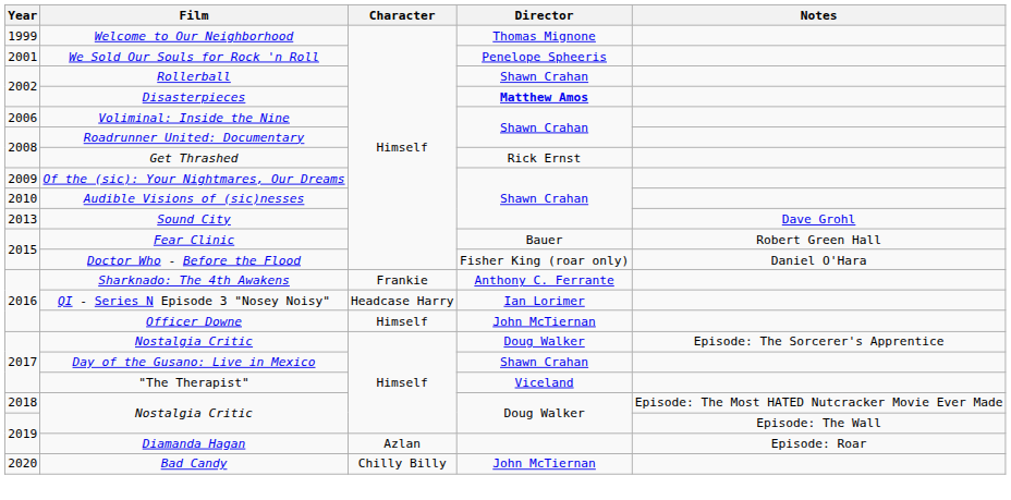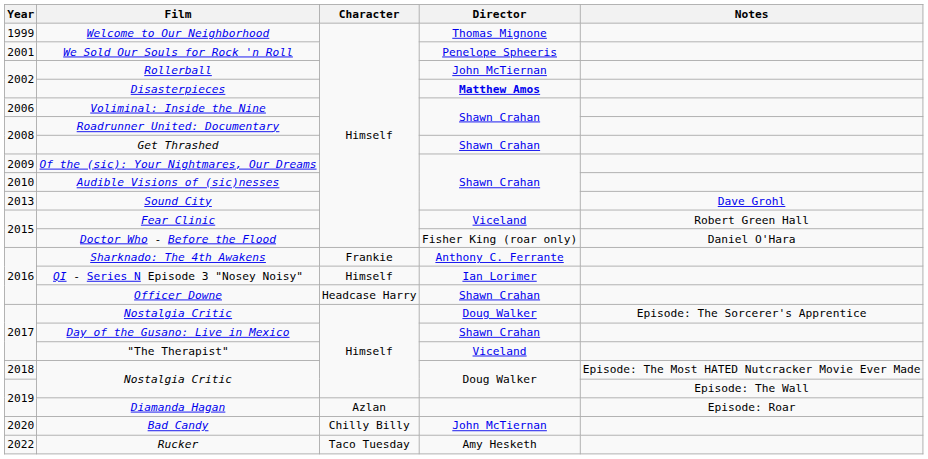 <table class="wikitable" style="text-align: center; font-size: 97%;">
 <tr>
 <th>Year</th>
 <th>Film</th>
 <th>Character</th>
 <th>Director</th>
 <th>Notes</th>
 </tr>
 <tr>
 <td>1999</td>
 <td><em><a href='#'>Welcome to Our Neighborhood</a></em></td>
 <td rowspan="12">Himself</td>
 <td><a href='#'>Thomas Mignone</a></td>
 <td></td>
 </tr>
 <tr>
 <td>2001</td>
 <td><em><a href='#'>We Sold Our Souls for Rock 'n Roll</a></em></td>
 <td><a href='#'>Penelope Spheeris</a></td>
 <td></td>
 </tr>
 <tr>
 <td rowspan="2">2002</td>
 <td><em><a href='#'>Rollerball</a></em></td>
-<td><a href='#'>Shawn Crahan</a></td>
+<td><a href='#'>John McTiernan</a></td>
 <td></td>
 </tr>
 <tr>
 <td><em><a href='#'>Disasterpieces</a></em></td>
 <td><strong><a href='#'>Matthew Amos</a></strong></td>
 <td></td>
 </tr>
 <tr>
 <td>2006</td>
 <td><em><a href='#'>Voliminal: Inside the Nine</a></em></td>
 <td rowspan="2"><a href='#'>Shawn Crahan</a></td>
 <td></td>
 </tr>
 <tr>
 <td rowspan="2">2008</td>
 <td><em><a href='#'>Roadrunner United: Documentary</a></em></td>
 <td></td>
 </tr>
 <tr>
 <td><em>Get Thrashed</em></td>
-<td>Rick Ernst</td>
+<td><a href='#'>Shawn Crahan</a></td>
 <td></td>
 </tr>
 <tr>
 <td>2009</td>
 <td><em><a href='#'>Of the (sic): Your Nightmares, Our Dreams</a></em></td>
 <td rowspan="3"><a href='#'>Shawn Crahan</a></td>
 <td></td>
 </tr>
 <tr>
 <td>2010</td>
 <td><em><a href='#'>Audible Visions of (sic)nesses</a></em></td>
 <td></td>
 </tr>
 <tr>
 <td>2013</td>
 <td><em><a href='#'>Sound City</a></em></td>
 <td><a href='#'>Dave Grohl</a></td>
 </tr>
 <tr>
 <td rowspan="2">2015</td>
 <td><em><a href='#'>Fear Clinic</a></em></td>
-<td>Bauer</td>
+<td><a href='#'>Viceland</a></td>
 <td>Robert Green Hall</td>
 </tr>
 <tr>
 <td><em><a href='#'>Doctor Who</a></em> - <em><a href='#'>Before the Flood</a></em></td>
 <td>Fisher King (roar only)</td>
 <td>Daniel O'Hara</td>
 </tr>
 <tr>
 <td rowspan="3">2016</td>
 <td><em><a href='#'>Sharknado: The 4th Awakens</a></em></td>
 <td>Frankie</td>
 <td><a href='#'>Anthony C. Ferrante</a></td>
 <td></td>
 </tr>
 <tr>
 <td><em><a href='#'>QI</a></em> - <a href='#'>Series N</a> Episode 3 "Nosey Noisy"</td>
-<td>Headcase Harry</td>
+<td>Himself</td>
 <td><a href='#'>Ian Lorimer</a></td>
 <td></td>
 </tr>
 <tr>
 <td><em><a href='#'>Officer Downe</a></em></td>
-<td>Himself</td>
-<td><a href='#'>John McTiernan</a></td>
+<td>Headcase Harry</td>
+<td><a href='#'>Shawn Crahan</a></td>
 <td></td>
 </tr>
 <tr>
 <td rowspan="3">2017</td>
 <td><em><a href='#'>Nostalgia Critic</a></em></td>
 <td rowspan="5">Himself</td>
 <td><a href='#'>Doug Walker</a></td>
 <td>Episode: The Sorcerer's Apprentice</td>
 </tr>
 <tr>
 <td><em><a href='#'>Day of the Gusano: Live in Mexico</a></em></td>
 <td><a href='#'>Shawn Crahan</a></td>
 <td></td>
 </tr>
 <tr>
 <td>"The Therapist"</td>
 <td><a href='#'>Viceland</a></td>
 <td></td>
 </tr>
 <tr>
 <td rowspan="1">2018</td>
 <td rowspan="2"><em>Nostalgia Critic</em></td>
 <td rowspan="2">Doug Walker</td>
 <td>Episode: The Most HATED Nutcracker Movie Ever Made</td>
 </tr>
 <tr>
 <td rowspan="2">2019</td>
 <td>Episode: The Wall</td>
 </tr>
 <tr>
 <td><em><a href='#'>Diamanda Hagan</a></em></td>
 <td>Azlan</td>
 <td></td>
 <td>Episode: Roar</td>
 </tr>
 <tr>
 <td>2020</td>
 <td><em><a href='#'>Bad Candy</a></em></td>
 <td>Chilly Billy</td>
 <td><a href='#'>John McTiernan</a></td>
 <td></td>
 </tr>
+<tr>
+<td>2022</td>
+<td><em>Rucker</em></td>
+<td>Taco Tuesday</td>
+<td>Amy Hesketh</td>
+<td></td>
+</tr>
 </table>
